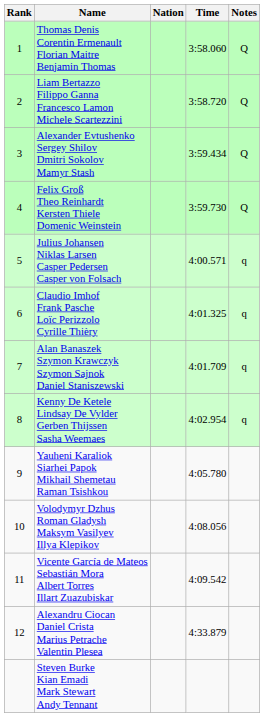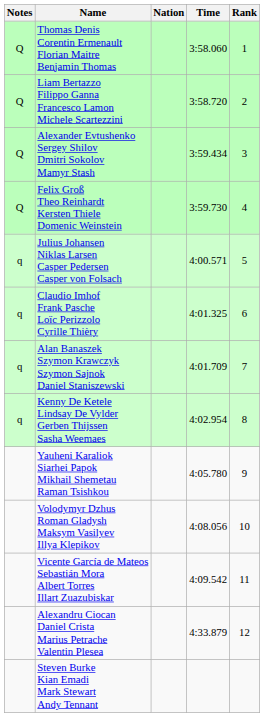 <table class="wikitable sortable" style="text-align:center">
 <tr>
-<th>Rank</th>
+<th>Notes</th>
 <th>Name</th>
 <th>Nation</th>
 <th>Time</th>
-<th>Notes</th>
+<th>Rank</th>
 </tr>
 <tr bgcolor=bbffbb>
-<td>1</td>
+<td>Q</td>
 <td align=left><a href='#'>Thomas Denis</a><br><a href='#'>Corentin Ermenault</a><br><a href='#'>Florian Maitre</a><br><a href='#'>Benjamin Thomas</a></td>
 <td align=left></td>
 <td>3:58.060</td>
-<td>Q</td>
+<td>1</td>
 </tr>
 <tr bgcolor=bbffbb>
-<td>2</td>
+<td>Q</td>
 <td align=left><a href='#'>Liam Bertazzo</a><br><a href='#'>Filippo Ganna</a><br><a href='#'>Francesco Lamon</a><br><a href='#'>Michele Scartezzini</a></td>
 <td align=left></td>
 <td>3:58.720</td>
-<td>Q</td>
+<td>2</td>
 </tr>
 <tr bgcolor=bbffbb>
-<td>3</td>
+<td>Q</td>
 <td align=left><a href='#'>Alexander Evtushenko</a><br><a href='#'>Sergey Shilov</a><br><a href='#'>Dmitri Sokolov</a><br><a href='#'>Mamyr Stash</a></td>
 <td align=left></td>
 <td>3:59.434</td>
-<td>Q</td>
+<td>3</td>
 </tr>
 <tr bgcolor=bbffbb>
-<td>4</td>
+<td>Q</td>
 <td align=left><a href='#'>Felix Groß</a><br><a href='#'>Theo Reinhardt</a><br><a href='#'>Kersten Thiele</a><br><a href='#'>Domenic Weinstein</a></td>
 <td align=left></td>
 <td>3:59.730</td>
-<td>Q</td>
+<td>4</td>
 </tr>
 <tr bgcolor=ccffcc>
-<td>5</td>
+<td>q</td>
 <td align=left><a href='#'>Julius Johansen</a><br><a href='#'>Niklas Larsen</a><br><a href='#'>Casper Pedersen</a><br><a href='#'>Casper von Folsach</a></td>
 <td align=left></td>
 <td>4:00.571</td>
-<td>q</td>
+<td>5</td>
 </tr>
 <tr bgcolor=ccffcc>
-<td>6</td>
+<td>q</td>
 <td align=left><a href='#'>Claudio Imhof</a><br><a href='#'>Frank Pasche</a><br><a href='#'>Loïc Perizzolo</a><br><a href='#'>Cyrille Thièry</a></td>
 <td align=left></td>
 <td>4:01.325</td>
-<td>q</td>
+<td>6</td>
 </tr>
 <tr bgcolor=ccffcc>
-<td>7</td>
+<td>q</td>
 <td align=left><a href='#'>Alan Banaszek</a><br><a href='#'>Szymon Krawczyk</a><br><a href='#'>Szymon Sajnok</a><br><a href='#'>Daniel Staniszewski</a></td>
 <td align=left></td>
 <td>4:01.709</td>
-<td>q</td>
+<td>7</td>
 </tr>
 <tr bgcolor=ccffcc>
-<td>8</td>
+<td>q</td>
 <td align=left><a href='#'>Kenny De Ketele</a><br><a href='#'>Lindsay De Vylder</a><br><a href='#'>Gerben Thijssen</a><br><a href='#'>Sasha Weemaes</a></td>
 <td align=left></td>
 <td>4:02.954</td>
-<td>q</td>
+<td>8</td>
 </tr>
 <tr>
-<td>9</td>
+<td></td>
 <td align=left><a href='#'>Yauheni Karaliok</a><br><a href='#'>Siarhei Papok</a><br><a href='#'>Mikhail Shemetau</a><br><a href='#'>Raman Tsishkou</a></td>
 <td align=left></td>
 <td>4:05.780</td>
-<td></td>
+<td>9</td>
 </tr>
 <tr>
-<td>10</td>
+<td></td>
 <td align=left><a href='#'>Volodymyr Dzhus</a><br><a href='#'>Roman Gladysh</a><br><a href='#'>Maksym Vasilyev</a><br><a href='#'>Illya Klepikov</a></td>
 <td align=left></td>
 <td>4:08.056</td>
-<td></td>
+<td>10</td>
 </tr>
 <tr>
-<td>11</td>
+<td></td>
 <td align=left><a href='#'>Vicente García de Mateos</a><br><a href='#'>Sebastián Mora</a><br><a href='#'>Albert Torres</a><br><a href='#'>Illart Zuazubiskar</a></td>
 <td align=left></td>
 <td>4:09.542</td>
-<td></td>
+<td>11</td>
 </tr>
 <tr>
-<td>12</td>
+<td></td>
 <td align=left><a href='#'>Alexandru Ciocan</a><br><a href='#'>Daniel Crista</a><br><a href='#'>Marius Petrache</a><br><a href='#'>Valentin Plesea</a></td>
 <td align=left></td>
 <td>4:33.879</td>
-<td></td>
+<td>12</td>
 </tr>
 <tr>
 <td></td>
 <td align=left><a href='#'>Steven Burke</a><br><a href='#'>Kian Emadi</a><br><a href='#'>Mark Stewart</a><br><a href='#'>Andy Tennant</a></td>
 <td align=left></td>
 <td></td>
 <td></td>
 </tr>
 </table>
